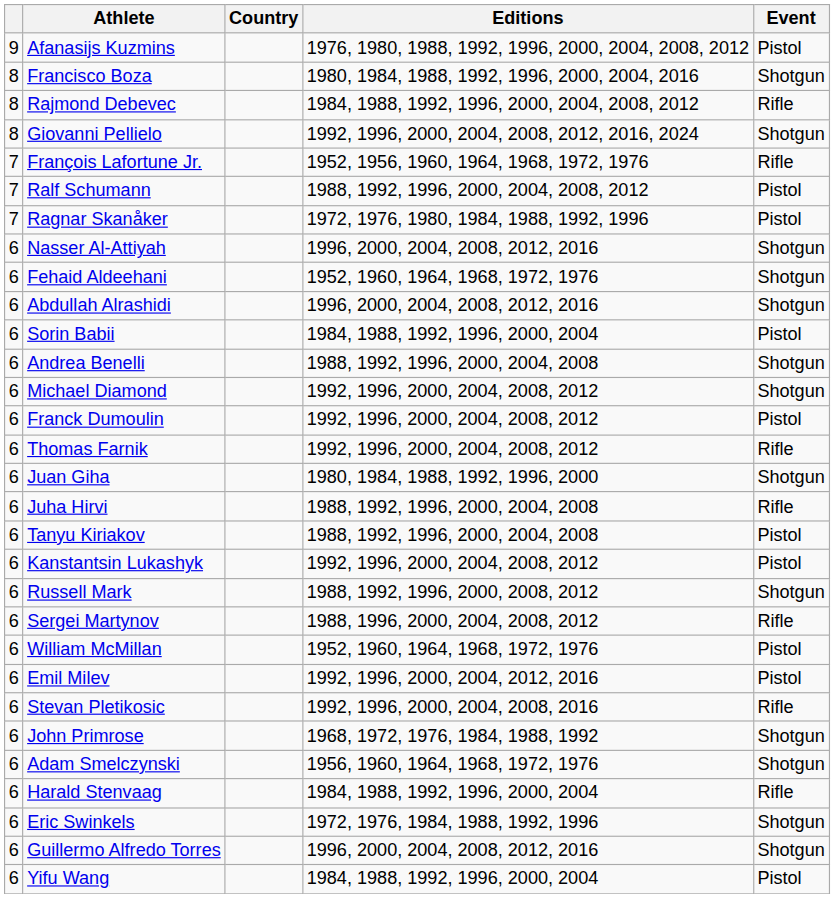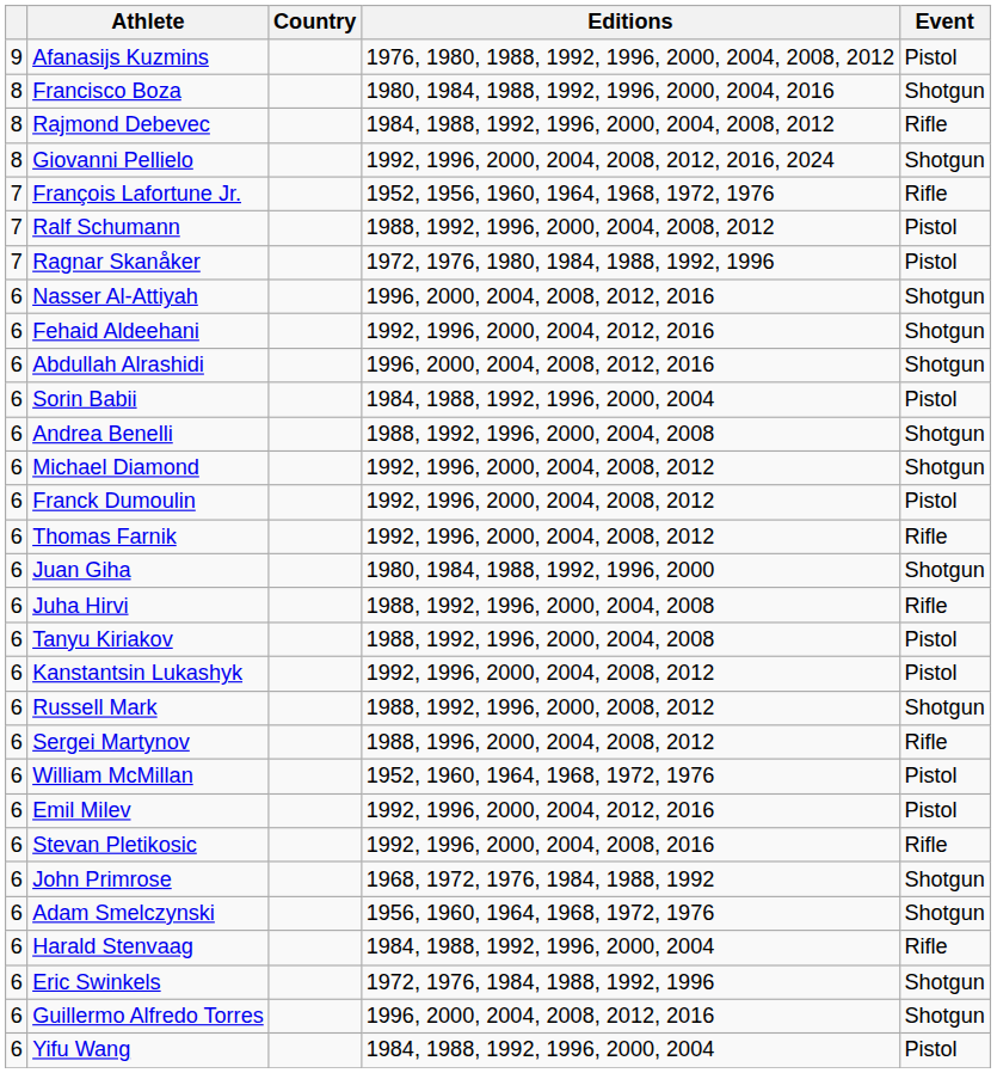 <table class="wikitable sortable sticky-header">
 <tr>
 <th scope="col"></th>
 <th scope="col">Athlete</th>
 <th scope="col">Country</th>
 <th scope="col">Editions</th>
 <th scope="col">Event</th>
 </tr>
 <tr>
 <td>9</td>
 <td><a href='#'>Afanasijs Kuzmins</a></td>
 <td> </td>
 <td>1976, 1980, 1988, 1992, 1996, 2000, 2004, 2008, 2012</td>
 <td>Pistol</td>
 </tr>
 <tr>
 <td>8</td>
 <td><a href='#'>Francisco Boza</a></td>
 <td></td>
 <td>1980, 1984, 1988, 1992, 1996, 2000, 2004, 2016</td>
 <td>Shotgun</td>
 </tr>
 <tr>
 <td>8</td>
 <td><a href='#'>Rajmond Debevec</a></td>
 <td> </td>
 <td>1984, 1988, 1992, 1996, 2000, 2004, 2008, 2012</td>
 <td>Rifle</td>
 </tr>
 <tr>
 <td>8</td>
 <td><a href='#'>Giovanni Pellielo</a></td>
 <td></td>
 <td>1992, 1996, 2000, 2004, 2008, 2012, 2016, 2024</td>
 <td>Shotgun</td>
 </tr>
 <tr>
 <td>7</td>
 <td><a href='#'>François Lafortune Jr.</a></td>
 <td></td>
 <td>1952, 1956, 1960, 1964, 1968, 1972, 1976</td>
 <td>Rifle</td>
 </tr>
 <tr>
 <td>7</td>
 <td><a href='#'>Ralf Schumann</a></td>
 <td> </td>
 <td>1988, 1992, 1996, 2000, 2004, 2008, 2012</td>
 <td>Pistol</td>
 </tr>
 <tr>
 <td>7</td>
 <td><a href='#'>Ragnar Skanåker</a></td>
 <td></td>
 <td>1972, 1976, 1980, 1984, 1988, 1992, 1996</td>
 <td>Pistol</td>
 </tr>
 <tr>
 <td>6</td>
 <td><a href='#'>Nasser Al-Attiyah</a></td>
 <td></td>
 <td>1996, 2000, 2004, 2008, 2012, 2016</td>
 <td>Shotgun</td>
 </tr>
 <tr>
 <td>6</td>
 <td><a href='#'>Fehaid Aldeehani</a></td>
 <td></td>
-<td>1952, 1960, 1964, 1968, 1972, 1976</td>
+<td>1992, 1996, 2000, 2004, 2012, 2016</td>
 <td>Shotgun</td>
 </tr>
 <tr>
 <td>6</td>
 <td><a href='#'>Abdullah Alrashidi</a></td>
 <td></td>
 <td>1996, 2000, 2004, 2008, 2012, 2016</td>
 <td>Shotgun</td>
 </tr>
 <tr>
 <td>6</td>
 <td><a href='#'>Sorin Babii</a></td>
 <td></td>
 <td>1984, 1988, 1992, 1996, 2000, 2004</td>
 <td>Pistol</td>
 </tr>
 <tr>
 <td>6</td>
 <td><a href='#'>Andrea Benelli</a></td>
 <td></td>
 <td>1988, 1992, 1996, 2000, 2004, 2008</td>
 <td>Shotgun</td>
 </tr>
 <tr>
 <td>6</td>
 <td><a href='#'>Michael Diamond</a></td>
 <td></td>
 <td>1992, 1996, 2000, 2004, 2008, 2012</td>
 <td>Shotgun</td>
 </tr>
 <tr>
 <td>6</td>
 <td><a href='#'>Franck Dumoulin</a></td>
 <td></td>
 <td>1992, 1996, 2000, 2004, 2008, 2012</td>
 <td>Pistol</td>
 </tr>
 <tr>
 <td>6</td>
 <td><a href='#'>Thomas Farnik</a></td>
 <td></td>
 <td>1992, 1996, 2000, 2004, 2008, 2012</td>
 <td>Rifle</td>
 </tr>
 <tr>
 <td>6</td>
 <td><a href='#'>Juan Giha</a></td>
 <td></td>
 <td>1980, 1984, 1988, 1992, 1996, 2000</td>
 <td>Shotgun</td>
 </tr>
 <tr>
 <td>6</td>
 <td><a href='#'>Juha Hirvi</a></td>
 <td></td>
 <td>1988, 1992, 1996, 2000, 2004, 2008</td>
 <td>Rifle</td>
 </tr>
 <tr>
 <td>6</td>
 <td><a href='#'>Tanyu Kiriakov</a></td>
 <td></td>
 <td>1988, 1992, 1996, 2000, 2004, 2008</td>
 <td>Pistol</td>
 </tr>
 <tr>
 <td>6</td>
 <td><a href='#'>Kanstantsin Lukashyk</a></td>
 <td> </td>
 <td>1992, 1996, 2000, 2004, 2008, 2012</td>
 <td>Pistol</td>
 </tr>
 <tr>
 <td>6</td>
 <td><a href='#'>Russell Mark</a></td>
 <td></td>
 <td>1988, 1992, 1996, 2000, 2008, 2012</td>
 <td>Shotgun</td>
 </tr>
 <tr>
 <td>6</td>
 <td><a href='#'>Sergei Martynov</a></td>
 <td> </td>
 <td>1988, 1996, 2000, 2004, 2008, 2012</td>
 <td>Rifle</td>
 </tr>
 <tr>
 <td>6</td>
 <td><a href='#'>William McMillan</a></td>
 <td></td>
 <td>1952, 1960, 1964, 1968, 1972, 1976</td>
 <td>Pistol</td>
 </tr>
 <tr>
 <td>6</td>
 <td><a href='#'>Emil Milev</a></td>
 <td> </td>
 <td>1992, 1996, 2000, 2004, 2012, 2016</td>
 <td>Pistol</td>
 </tr>
 <tr>
 <td>6</td>
 <td><a href='#'>Stevan Pletikosic</a></td>
 <td>  </td>
 <td>1992, 1996, 2000, 2004, 2008, 2016</td>
 <td>Rifle</td>
 </tr>
 <tr>
 <td>6</td>
 <td><a href='#'>John Primrose</a></td>
 <td></td>
 <td>1968, 1972, 1976, 1984, 1988, 1992</td>
 <td>Shotgun</td>
 </tr>
 <tr>
 <td>6</td>
 <td><a href='#'>Adam Smelczynski</a></td>
 <td></td>
 <td>1956, 1960, 1964, 1968, 1972, 1976</td>
 <td>Shotgun</td>
 </tr>
 <tr>
 <td>6</td>
 <td><a href='#'>Harald Stenvaag</a></td>
 <td></td>
 <td>1984, 1988, 1992, 1996, 2000, 2004</td>
 <td>Rifle</td>
 </tr>
 <tr>
 <td>6</td>
 <td><a href='#'>Eric Swinkels</a></td>
 <td></td>
 <td>1972, 1976, 1984, 1988, 1992, 1996</td>
 <td>Shotgun</td>
 </tr>
 <tr>
 <td>6</td>
 <td><a href='#'>Guillermo Alfredo Torres</a></td>
 <td></td>
 <td>1996, 2000, 2004, 2008, 2012, 2016</td>
 <td>Shotgun</td>
 </tr>
 <tr>
 <td>6</td>
 <td><a href='#'>Yifu Wang</a></td>
 <td></td>
 <td>1984, 1988, 1992, 1996, 2000, 2004</td>
 <td>Pistol</td>
 </tr>
 </table>
